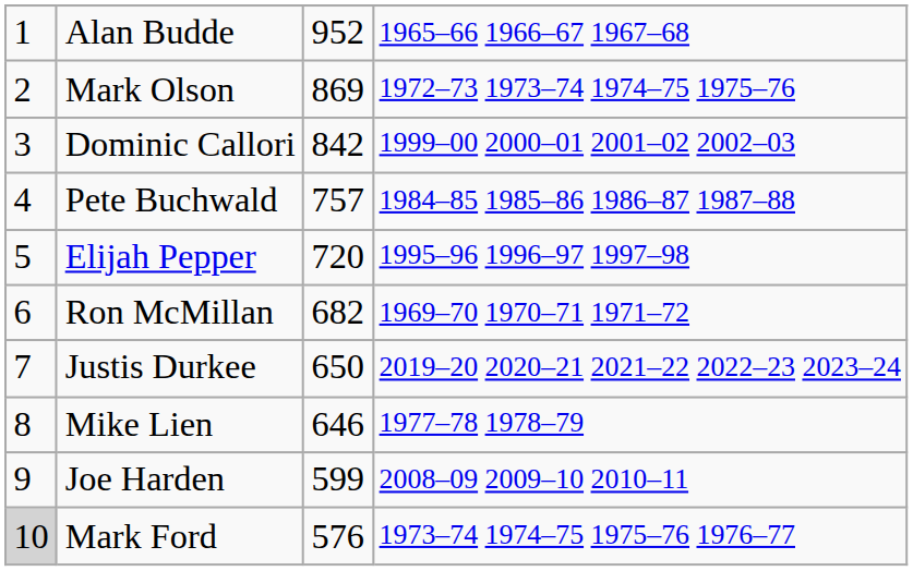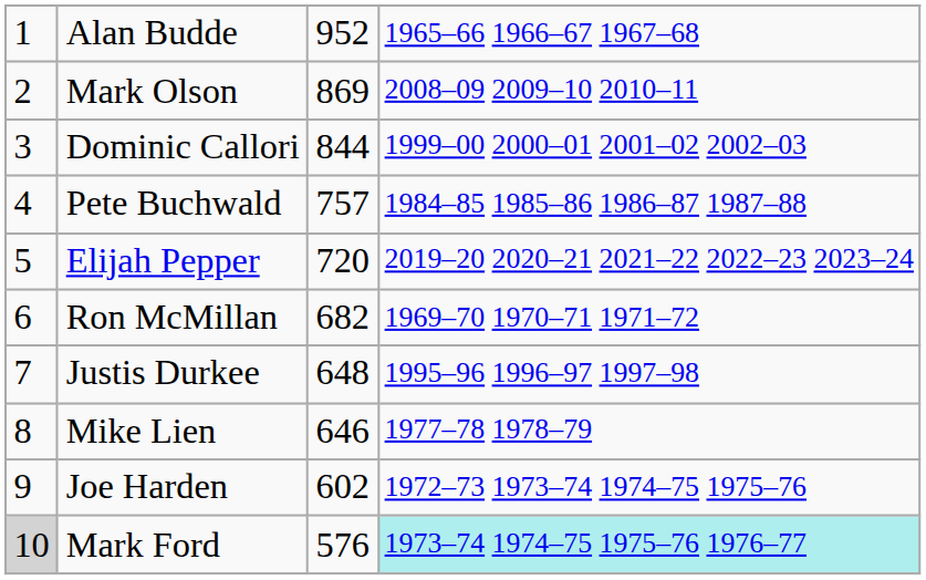 <table class="wikitable">
 <tr>
 </tr>
 <tr>
 <td>1</td>
 <td>Alan Budde</td>
 <td>952</td>
 <td style="font-size:80%;"><a href='#'>1965–66</a> <a href='#'>1966–67</a> <a href='#'>1967–68</a></td>
 </tr>
 <tr>
 <td>2</td>
 <td>Mark Olson</td>
 <td>869</td>
-<td style="font-size:80%;"><a href='#'>1972–73</a> <a href='#'>1973–74</a> <a href='#'>1974–75</a> <a href='#'>1975–76</a></td>
+<td style="font-size:80%;"><a href='#'>2008–09</a> <a href='#'>2009–10</a> <a href='#'>2010–11</a></td>
 </tr>
 <tr>
 <td>3</td>
 <td>Dominic Callori</td>
-<td>842</td>
+<td>844</td>
 <td style="font-size:80%;"><a href='#'>1999–00</a> <a href='#'>2000–01</a> <a href='#'>2001–02</a> <a href='#'>2002–03</a></td>
 </tr>
 <tr>
 <td>4</td>
 <td>Pete Buchwald</td>
 <td>757</td>
 <td style="font-size:80%;"><a href='#'>1984–85</a> <a href='#'>1985–86</a> <a href='#'>1986–87</a> <a href='#'>1987–88</a></td>
 </tr>
 <tr>
 <td>5</td>
 <td><a href='#'>Elijah Pepper</a></td>
 <td>720</td>
-<td style="font-size:80%;"><a href='#'>1995–96</a> <a href='#'>1996–97</a> <a href='#'>1997–98</a></td>
+<td style="font-size:80%;"><a href='#'>2019–20</a> <a href='#'>2020–21</a> <a href='#'>2021–22</a> <a href='#'>2022–23</a> <a href='#'>2023–24</a></td>
 </tr>
 <tr>
 <td>6</td>
 <td>Ron McMillan</td>
 <td>682</td>
 <td style="font-size:80%;"><a href='#'>1969–70</a> <a href='#'>1970–71</a> <a href='#'>1971–72</a></td>
 </tr>
 <tr>
 <td>7</td>
 <td>Justis Durkee</td>
-<td>650</td>
-<td style="font-size:80%;"><a href='#'>2019–20</a> <a href='#'>2020–21</a> <a href='#'>2021–22</a> <a href='#'>2022–23</a> <a href='#'>2023–24</a></td>
+<td>648</td>
+<td style="font-size:80%;"><a href='#'>1995–96</a> <a href='#'>1996–97</a> <a href='#'>1997–98</a></td>
 </tr>
 <tr>
 <td>8</td>
 <td>Mike Lien</td>
 <td>646</td>
 <td style="font-size:80%;"><a href='#'>1977–78</a> <a href='#'>1978–79</a></td>
 </tr>
 <tr>
 <td>9</td>
 <td>Joe Harden</td>
-<td>599</td>
-<td style="font-size:80%;"><a href='#'>2008–09</a> <a href='#'>2009–10</a> <a href='#'>2010–11</a></td>
+<td>602</td>
+<td style="font-size:80%;"><a href='#'>1972–73</a> <a href='#'>1973–74</a> <a href='#'>1974–75</a> <a href='#'>1975–76</a></td>
 </tr>
 <tr>
 <td style="background: lightgrey;">10</td>
 <td>Mark Ford</td>
 <td>576</td>
-<td style="font-size:80%;"><a href='#'>1973–74</a> <a href='#'>1974–75</a> <a href='#'>1975–76</a> <a href='#'>1976–77</a></td>
+<td style="background: paleturquoise; font-size:80%;"><a href='#'>1973–74</a> <a href='#'>1974–75</a> <a href='#'>1975–76</a> <a href='#'>1976–77</a></td>
 </tr>
 </table>
